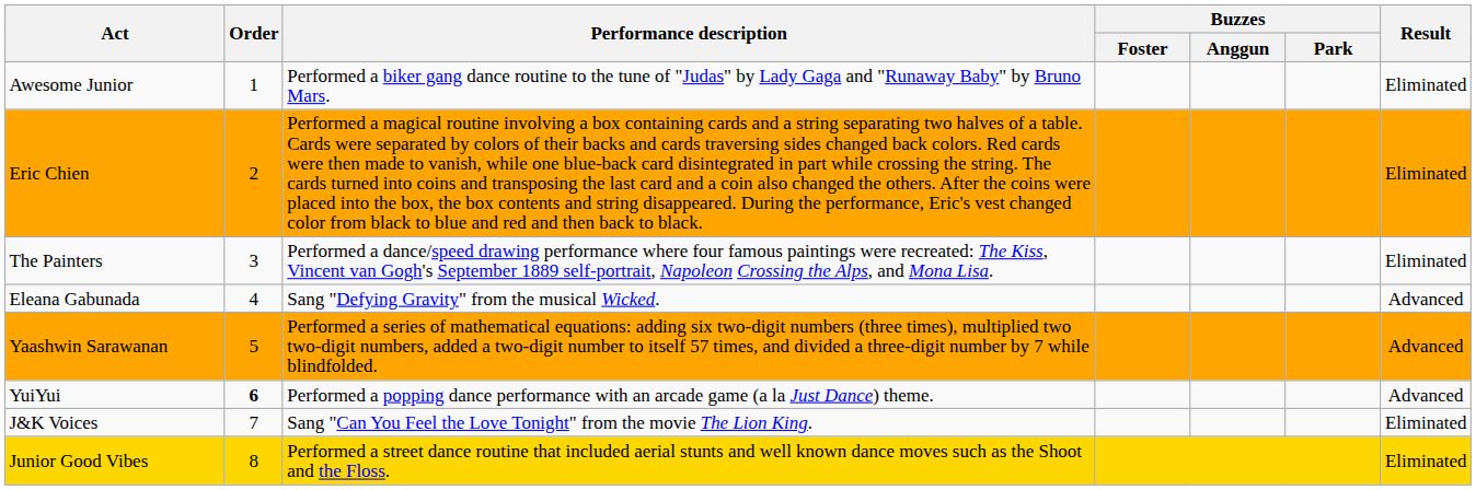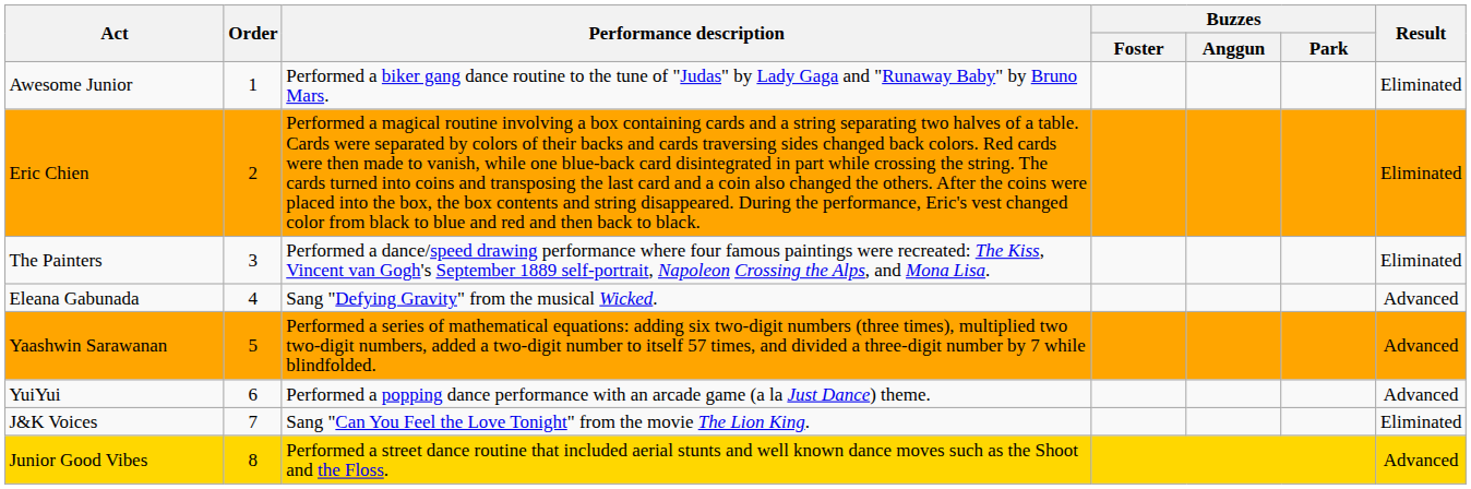 <table class="wikitable" style="text-align:center; line-height:17px; width:100%;">
 <tr>
 <th rowspan=2 style="width:15%">Act</th>
 <th rowspan=2 style="width:03%">Order</th>
 <th rowspan=2>Performance description</th>
 <th colspan=3>Buzzes</th>
 <th rowspan=2>Result</th>
 </tr>
 <tr>
 <th style="width:06.5%;">Foster</th>
 <th style="width:06.5%;">Anggun</th>
 <th style="width:06.5%;">Park</th>
 </tr>
 <tr>
 <td align="left">Awesome Junior</td>
 <td>1</td>
 <td align="left">Performed a <a href='#'>biker gang</a> dance routine to the tune of "<a href='#'>Judas</a>" by <a href='#'>Lady Gaga</a> and "<a href='#'>Runaway Baby</a>" by <a href='#'>Bruno Mars</a>. </td>
 <td></td>
 <td></td>
 <td></td>
 <td>Eliminated</td>
 </tr>
 <tr bgcolor=orange>
 <td align="left">Eric Chien</td>
 <td>2</td>
 <td align="left">Performed a magical routine involving a box containing cards and a string separating two halves of a table. Cards were separated by colors of their backs and cards traversing sides changed back colors. Red cards were then made to vanish, while one blue-back card disintegrated in part while crossing the string. The cards turned into coins and transposing the last card and a coin also changed the others. After the coins were placed into the box, the box contents and string disappeared. During the performance, Eric's vest changed color from black to blue and red and then back to black.</td>
 <td></td>
 <td></td>
 <td></td>
 <td>Eliminated</td>
 </tr>
 <tr>
 <td align="left">The Painters</td>
 <td>3</td>
 <td align="left">Performed a dance/<a href='#'>speed drawing</a> performance where four famous paintings were recreated: <em><a href='#'>The Kiss</a></em>, <a href='#'>Vincent van Gogh</a>'s <a href='#'>September 1889 self-portrait</a>, <em><a href='#'>Napoleon</a> <a href='#'>Crossing the Alps</a></em>, and <em><a href='#'>Mona Lisa</a></em>.</td>
 <td></td>
 <td></td>
 <td></td>
 <td>Eliminated</td>
 </tr>
 <tr>
 <td align="left">Eleana Gabunada </td>
 <td>4</td>
 <td align="left">Sang "<a href='#'>Defying Gravity</a>" from the musical <em><a href='#'>Wicked</a></em>.</td>
 <td></td>
 <td></td>
 <td></td>
 <td>Advanced</td>
 </tr>
 <tr bgcolor=orange>
 <td align="left">Yaashwin Sarawanan</td>
 <td>5</td>
 <td align="left">Performed a series of mathematical equations: adding six two-digit numbers (three times), multiplied two two-digit numbers, added a two-digit number to itself 57 times, and divided a three-digit number by 7 while blindfolded.</td>
 <td></td>
 <td></td>
 <td></td>
 <td>Advanced</td>
 </tr>
 <tr>
 <td align="left">YuiYui</td>
-<td><strong>6</strong></td>
+<td>6</td>
 <td align="left">Performed a <a href='#'>popping</a> dance performance with an arcade game (a la <em><a href='#'>Just Dance</a></em>) theme.</td>
 <td></td>
 <td></td>
 <td></td>
 <td>Advanced</td>
 </tr>
 <tr>
 <td align="left">J&K Voices</td>
 <td>7</td>
 <td align="left">Sang "<a href='#'>Can You Feel the Love Tonight</a>" from the movie <em><a href='#'>The Lion King</a></em>.</td>
 <td></td>
 <td></td>
 <td></td>
 <td>Eliminated</td>
 </tr>
 <tr bgcolor=gold>
 <td align="left">Junior Good Vibes</td>
 <td>8</td>
 <td align="left">Performed a street dance routine that included aerial stunts and well known dance moves such as the Shoot and <a href='#'>the Floss</a>.</td>
 <td colspan="3"></td>
-<td>Eliminated</td>
+<td>Advanced</td>
 </tr>
 </table>
